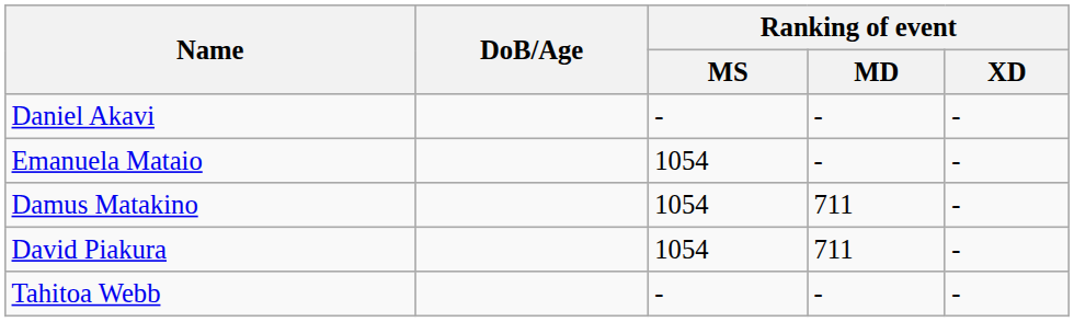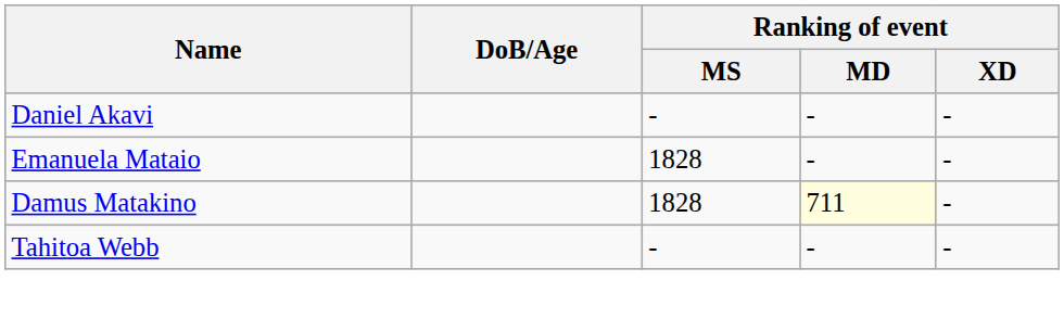 <table class="wikitable" style="width:600px; font-size:95%;">
 <tr>
 <th rowspan="2" align="left">Name</th>
 <th rowspan="2" align="left">DoB/Age</th>
 <th colspan="3" align="center">Ranking of event</th>
 </tr>
 <tr>
 <th align="center">MS</th>
 <th>MD</th>
 <th align="center">XD</th>
 </tr>
 <tr>
 <td><a href='#'>Daniel Akavi</a></td>
 <td></td>
 <td>-</td>
 <td>-</td>
 <td>-</td>
 </tr>
 <tr>
 <td><a href='#'>Emanuela Mataio</a></td>
 <td></td>
-<td>1054</td>
+<td>1828</td>
 <td>-</td>
 <td>-</td>
 </tr>
 <tr>
 <td><a href='#'>Damus Matakino</a></td>
 <td></td>
-<td>1054</td>
-<td>711</td>
-<td>-</td>
-</tr>
-<tr>
-<td><a href='#'>David Piakura</a></td>
-<td></td>
-<td>1054</td>
-<td>711</td>
+<td>1828</td>
+<td style="background: lightyellow;">711</td>
 <td>-</td>
 </tr>
 <tr>
 <td><a href='#'>Tahitoa Webb</a></td>
 <td></td>
 <td>-</td>
 <td>-</td>
 <td>-</td>
 </tr>
 </table>
